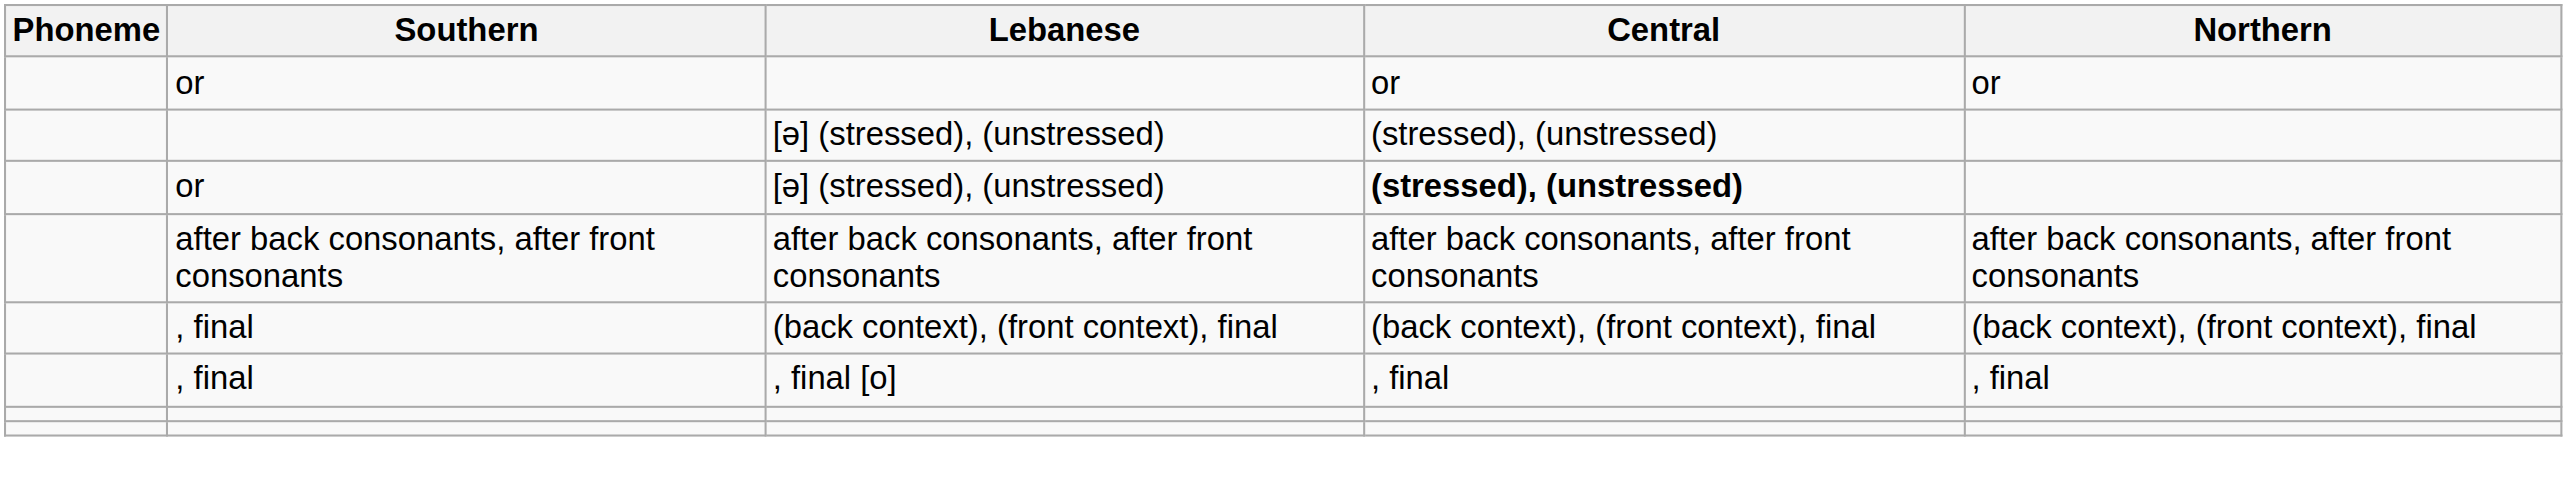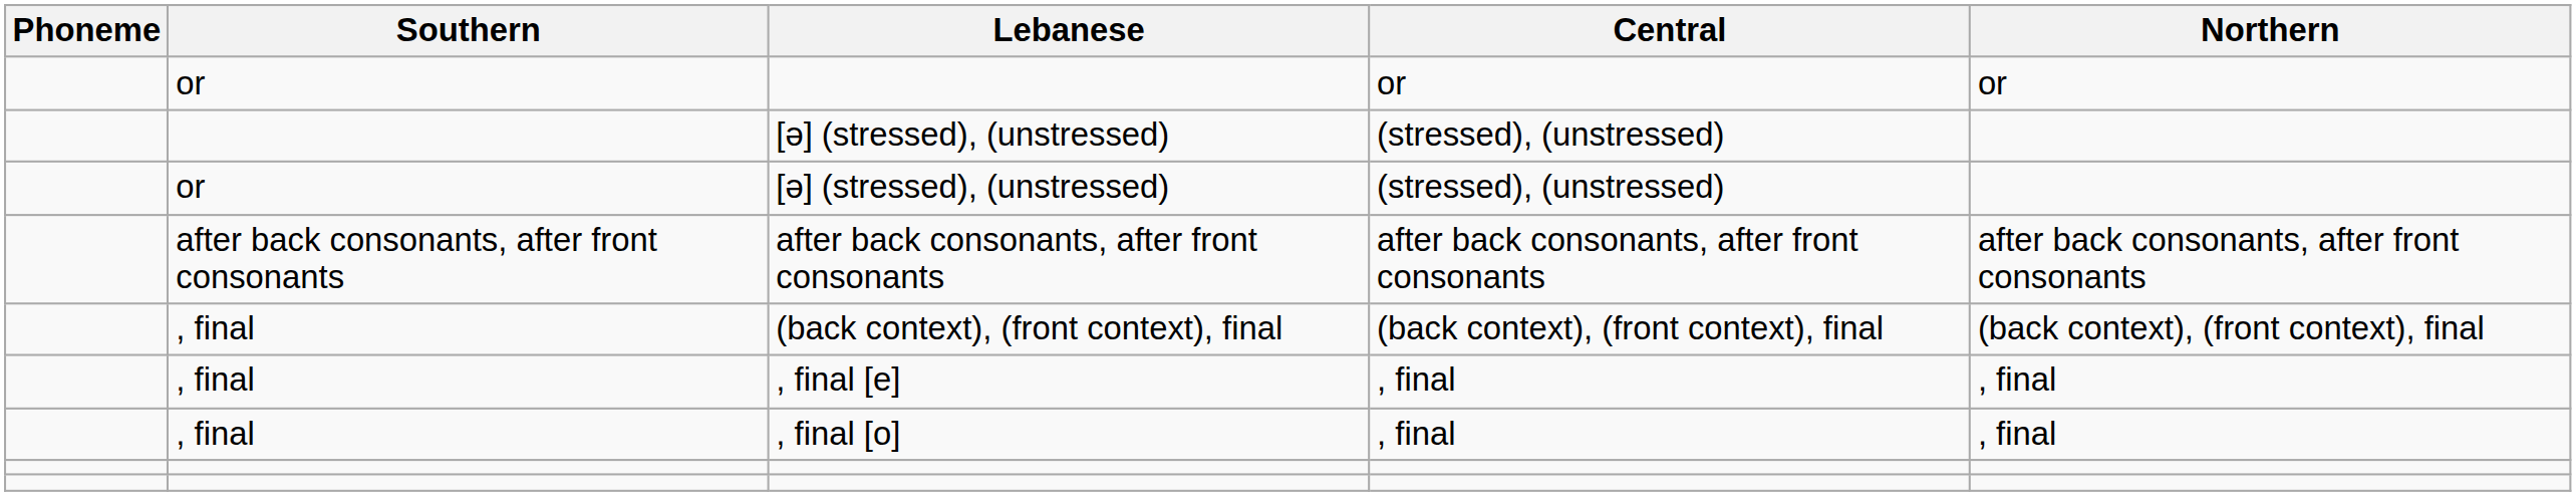 <table class="wikitable">
 <tr>
 <th>Phoneme</th>
 <th>Southern</th>
 <th>Lebanese</th>
 <th>Central</th>
 <th>Northern</th>
 </tr>
 <tr>
 <td></td>
 <td> or </td>
 <td></td>
 <td> or </td>
 <td> or </td>
 </tr>
 <tr>
 <td></td>
 <td></td>
 <td>[ə] (stressed),  (unstressed)</td>
 <td> (stressed),  (unstressed)</td>
 <td></td>
 </tr>
 <tr>
 <td></td>
 <td> or </td>
 <td>[ə] (stressed),  (unstressed)</td>
-<td><strong> (stressed),  (unstressed)</strong></td>
+<td> (stressed),  (unstressed)</td>
 <td></td>
 </tr>
 <tr>
 <td></td>
 <td> after back consonants,  after front consonants</td>
 <td> after back consonants,  after front consonants</td>
 <td> after back consonants,  after front consonants</td>
 <td> after back consonants,  after front consonants</td>
 </tr>
 <tr>
 <td></td>
 <td>, final </td>
 <td> (back context),  (front context), final </td>
 <td> (back context),  (front context), final </td>
 <td> (back context),  (front context), final </td>
+</tr>
+<tr>
+<td></td>
+<td>, final </td>
+<td>, final [e]</td>
+<td>, final </td>
+<td>, final </td>
 </tr>
 <tr>
 <td></td>
 <td>, final </td>
 <td>, final [o]</td>
 <td>, final </td>
 <td>, final </td>
 </tr>
 <tr>
 <td></td>
 <td></td>
 <td></td>
 <td></td>
 <td></td>
 </tr>
 <tr>
 <td></td>
 <td></td>
 <td></td>
 <td></td>
 <td></td>
 </tr>
 </table>
